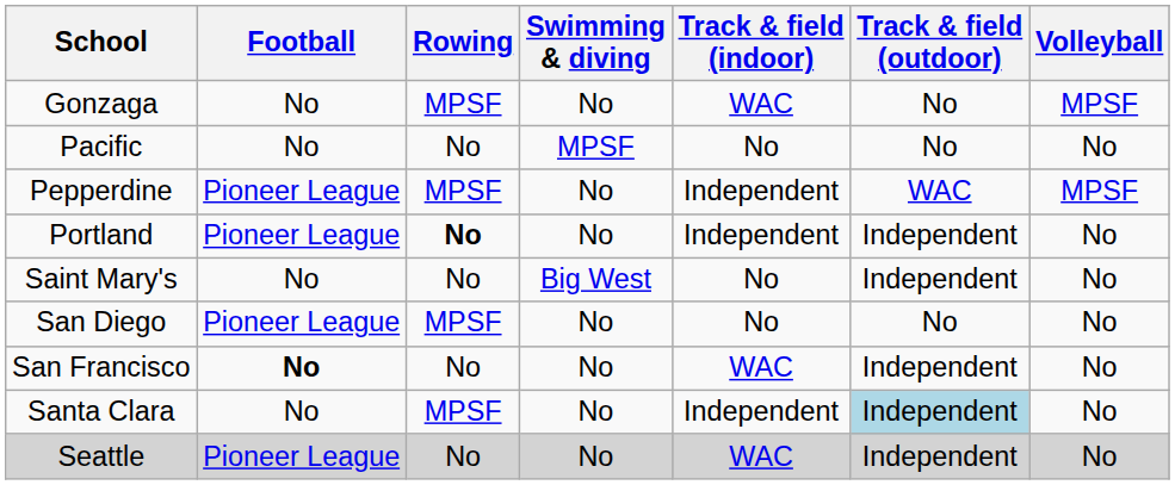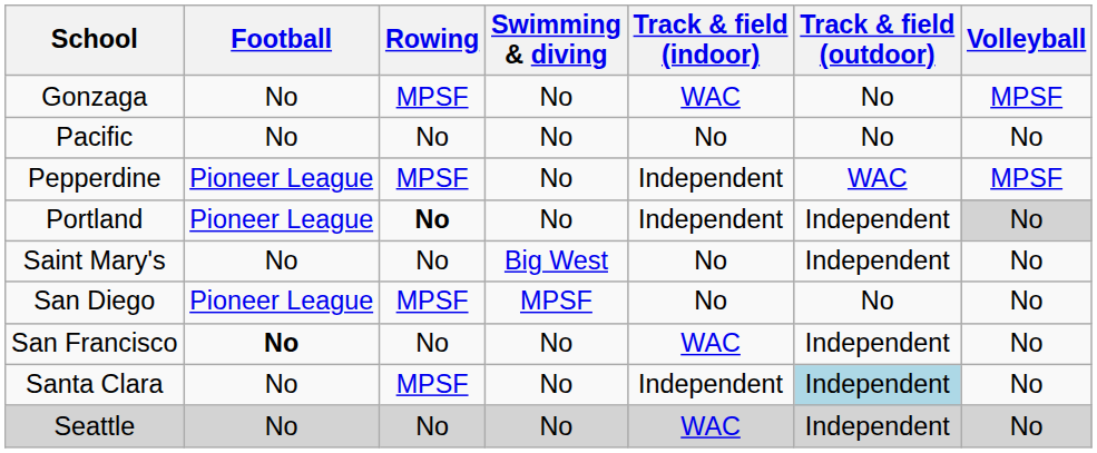 <table class="wikitable sortable">
 <tr style="text-align:center">
 <th>School</th>
 <th><a href='#'>Football</a></th>
 <th><a href='#'>Rowing</a></th>
 <th><a href='#'>Swimming</a> <br> & <a href='#'>diving</a></th>
 <th><a href='#'>Track & field <br> (indoor)</a></th>
 <th><a href='#'>Track & field <br> (outdoor)</a></th>
 <th><a href='#'>Volleyball</a></th>
 </tr>
 <tr style="text-align:center">
 <td>Gonzaga</td>
 <td>No</td>
 <td><a href='#'>MPSF</a></td>
 <td>No</td>
 <td><a href='#'>WAC</a></td>
 <td>No</td>
 <td><a href='#'>MPSF</a></td>
 </tr>
 <tr style="text-align:center">
 <td>Pacific</td>
 <td>No</td>
 <td>No</td>
-<td><a href='#'>MPSF</a></td>
+<td>No</td>
 <td>No</td>
 <td>No</td>
 <td>No</td>
 </tr>
 <tr style="text-align:center">
 <td>Pepperdine</td>
 <td><a href='#'>Pioneer League</a></td>
 <td><a href='#'>MPSF</a></td>
 <td>No</td>
 <td>Independent</td>
 <td><a href='#'>WAC</a></td>
 <td><a href='#'>MPSF</a></td>
 </tr>
 <tr style="text-align:center">
 <td>Portland</td>
 <td><a href='#'>Pioneer League</a></td>
 <td><strong>No</strong></td>
 <td>No</td>
 <td>Independent</td>
 <td>Independent</td>
-<td>No</td>
+<td style="background: lightgrey;">No</td>
 </tr>
 <tr style="text-align:center">
 <td>Saint Mary's</td>
 <td>No</td>
 <td>No</td>
 <td><a href='#'>Big West</a></td>
 <td>No</td>
 <td>Independent</td>
 <td>No</td>
 </tr>
 <tr style="text-align:center">
 <td>San Diego</td>
 <td><a href='#'>Pioneer League</a></td>
 <td><a href='#'>MPSF</a></td>
-<td>No</td>
+<td><a href='#'>MPSF</a></td>
 <td>No</td>
 <td>No</td>
 <td>No</td>
 </tr>
 <tr style="text-align:center">
 <td>San Francisco</td>
 <td><strong>No</strong></td>
 <td>No</td>
 <td>No</td>
 <td><a href='#'>WAC</a></td>
 <td>Independent</td>
 <td>No</td>
 </tr>
 <tr style="text-align:center">
 <td>Santa Clara</td>
 <td>No</td>
 <td><a href='#'>MPSF</a></td>
 <td>No</td>
 <td>Independent</td>
 <td style="background: lightblue;">Independent</td>
 <td>No</td>
 </tr>
 <tr bgcolor=lightgray align=center>
 <td>Seattle</td>
-<td><a href='#'>Pioneer League</a></td>
+<td>No</td>
 <td>No</td>
 <td>No</td>
 <td><a href='#'>WAC</a></td>
 <td>Independent</td>
 <td>No</td>
 </tr>
 </table>
